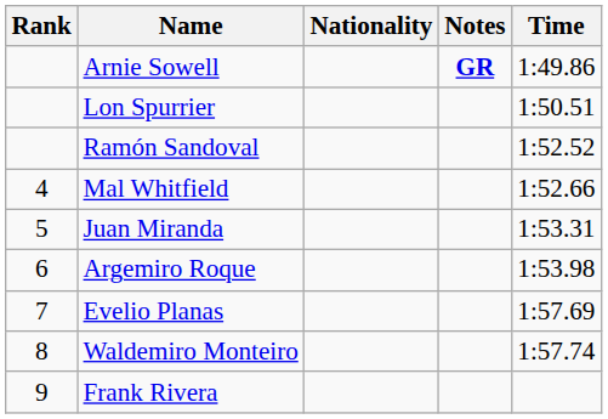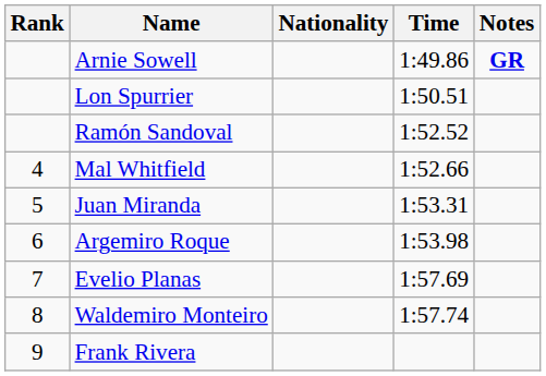 <table class="wikitable sortable" style="text-align:center">
 <tr>
 <th>Rank</th>
 <th>Name</th>
 <th>Nationality</th>
+<th>Time</th>
 <th>Notes</th>
-<th>Time</th>
 </tr>
 <tr>
 <td></td>
 <td align=left><a href='#'>Arnie Sowell</a></td>
 <td align=left></td>
+<td>1:49.86</td>
 <td><strong><a href='#'>GR</a></strong></td>
-<td>1:49.86</td>
 </tr>
 <tr>
 <td></td>
 <td align=left><a href='#'>Lon Spurrier</a></td>
 <td align=left></td>
+<td>1:50.51</td>
 <td></td>
-<td>1:50.51</td>
 </tr>
 <tr>
 <td></td>
 <td align=left><a href='#'>Ramón Sandoval</a></td>
 <td align=left></td>
+<td>1:52.52</td>
 <td></td>
-<td>1:52.52</td>
 </tr>
 <tr>
 <td>4</td>
 <td align=left><a href='#'>Mal Whitfield</a></td>
 <td align=left></td>
+<td>1:52.66</td>
 <td></td>
-<td>1:52.66</td>
 </tr>
 <tr>
 <td>5</td>
 <td align=left><a href='#'>Juan Miranda</a></td>
 <td align=left></td>
+<td>1:53.31</td>
 <td></td>
-<td>1:53.31</td>
 </tr>
 <tr>
 <td>6</td>
 <td align=left><a href='#'>Argemiro Roque</a></td>
 <td align=left></td>
+<td>1:53.98</td>
 <td></td>
-<td>1:53.98</td>
 </tr>
 <tr>
 <td>7</td>
 <td align=left><a href='#'>Evelio Planas</a></td>
 <td align=left></td>
+<td>1:57.69</td>
 <td></td>
-<td>1:57.69</td>
 </tr>
 <tr>
 <td>8</td>
 <td align=left><a href='#'>Waldemiro Monteiro</a></td>
 <td align=left></td>
+<td>1:57.74</td>
 <td></td>
-<td>1:57.74</td>
 </tr>
 <tr>
 <td>9</td>
 <td align=left><a href='#'>Frank Rivera</a></td>
 <td align=left></td>
 <td></td>
 <td></td>
 </tr>
 </table>
